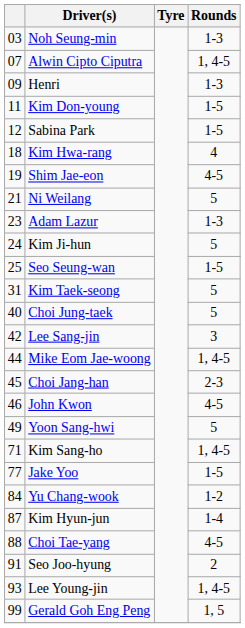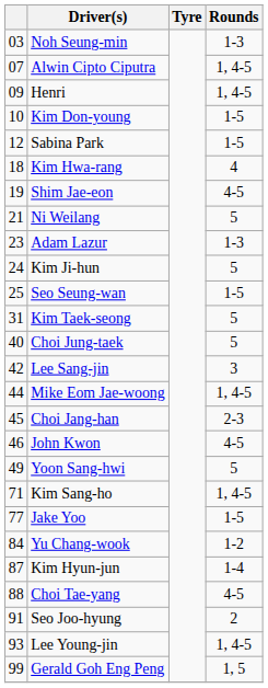 <table class="wikitable" style="font-size: 85%;">
 <tr>
 <th></th>
 <th class="unsortable">Driver(s)</th>
 <th>Tyre</th>
 <th>Rounds</th>
 </tr>
 <tr>
 <td>03</td>
 <td> <a href='#'>Noh Seung-min</a></td>
 <td align="center" rowspan=26></td>
 <td align=center>1-3</td>
 </tr>
 <tr>
 <td>07</td>
 <td> <a href='#'>Alwin Cipto Ciputra</a></td>
 <td align=center>1, 4-5</td>
 </tr>
 <tr>
 <td>09</td>
 <td>Henri</td>
-<td align=center>1-3</td>
+<td align=center>1, 4-5</td>
 </tr>
 <tr>
-<td>11</td>
+<td>10</td>
 <td> <a href='#'>Kim Don-young</a></td>
 <td align=center>1-5</td>
 </tr>
 <tr>
 <td>12</td>
 <td> Sabina Park</td>
 <td align=center>1-5</td>
 </tr>
 <tr>
 <td>18</td>
 <td> <a href='#'>Kim Hwa-rang</a></td>
 <td align=center>4</td>
 </tr>
 <tr>
 <td>19</td>
 <td> <a href='#'>Shim Jae-eon</a></td>
 <td align=center>4-5</td>
 </tr>
 <tr>
 <td>21</td>
 <td> <a href='#'>Ni Weilang</a></td>
 <td align=center>5</td>
 </tr>
 <tr>
 <td>23</td>
 <td> <a href='#'>Adam Lazur</a></td>
 <td align=center>1-3</td>
 </tr>
 <tr>
 <td>24</td>
 <td> Kim Ji-hun</td>
 <td align=center>5</td>
 </tr>
 <tr>
 <td>25</td>
 <td> <a href='#'>Seo Seung-wan</a></td>
 <td align=center>1-5</td>
 </tr>
 <tr>
 <td>31</td>
 <td> <a href='#'>Kim Taek-seong</a></td>
 <td align=center>5</td>
 </tr>
 <tr>
 <td>40</td>
 <td> <a href='#'>Choi Jung-taek</a></td>
 <td align=center>5</td>
 </tr>
 <tr>
 <td>42</td>
 <td> <a href='#'>Lee Sang-jin</a></td>
 <td align=center>3</td>
 </tr>
 <tr>
 <td>44</td>
 <td> <a href='#'>Mike Eom Jae-woong</a></td>
 <td align=center>1, 4-5</td>
 </tr>
 <tr>
 <td>45</td>
 <td> <a href='#'>Choi Jang-han</a></td>
 <td align=center>2-3</td>
 </tr>
 <tr>
 <td>46</td>
 <td> <a href='#'>John Kwon</a></td>
 <td align=center>4-5</td>
 </tr>
 <tr>
 <td>49</td>
 <td> <a href='#'>Yoon Sang-hwi</a></td>
 <td align=center>5</td>
 </tr>
 <tr>
 <td>71</td>
 <td> Kim Sang-ho</td>
 <td align=center>1, 4-5</td>
 </tr>
 <tr>
 <td>77</td>
 <td><a href='#'>Jake Yoo</a></td>
 <td align=center>1-5</td>
 </tr>
 <tr>
 <td>84</td>
 <td> <a href='#'>Yu Chang-wook</a></td>
 <td align=center>1-2</td>
 </tr>
 <tr>
 <td>87</td>
 <td> Kim Hyun-jun</td>
 <td align=center>1-4</td>
 </tr>
 <tr>
 <td>88</td>
 <td> <a href='#'>Choi Tae-yang</a></td>
 <td align=center>4-5</td>
 </tr>
 <tr>
 <td>91</td>
 <td> Seo Joo-hyung</td>
 <td align=center>2</td>
 </tr>
 <tr>
 <td>93</td>
 <td> Lee Young-jin</td>
 <td align=center>1, 4-5</td>
 </tr>
 <tr>
 <td>99</td>
 <td> <a href='#'>Gerald Goh Eng Peng</a></td>
 <td align=center>1, 5</td>
 </tr>
 <tr>
 </tr>
 </table>
